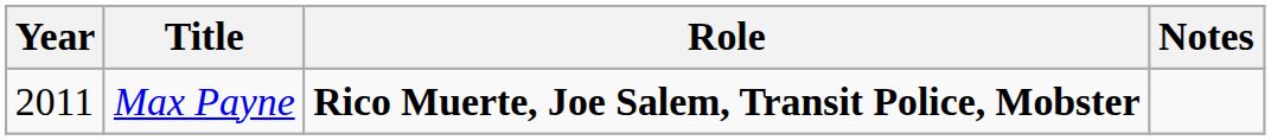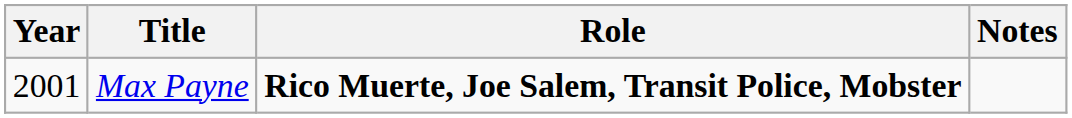 <table class="wikitable sortable">
 <tr>
 <th>Year</th>
 <th>Title</th>
 <th>Role</th>
 <th>Notes</th>
 </tr>
 <tr>
-<td>2011</td>
+<td>2001</td>
 <td><a href='#'><em>Max Payne</em></a></td>
 <td><strong>Rico Muerte, Joe Salem, Transit Police, Mobster</strong></td>
 <td></td>
 </tr>
 </table>
